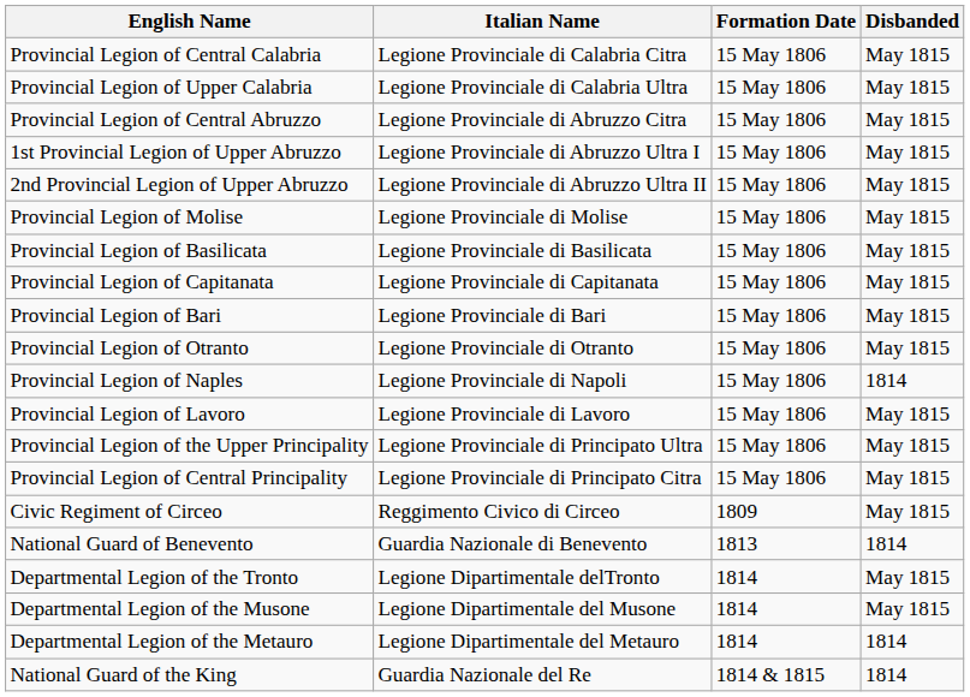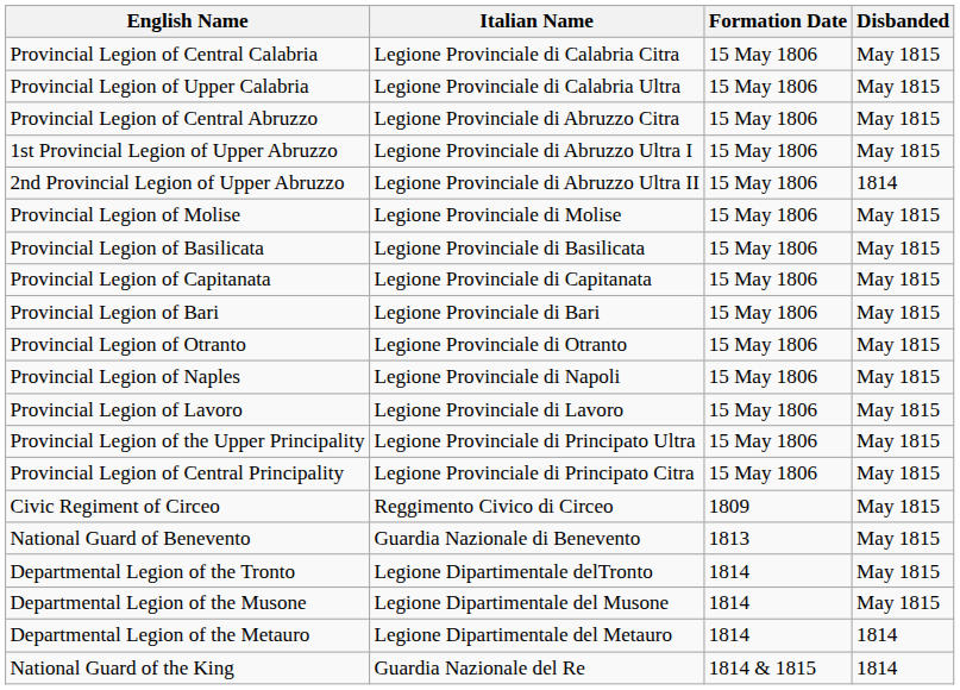 <table class="wikitable sortable">
 <tr>
 <th>English Name</th>
 <th>Italian Name</th>
 <th>Formation Date</th>
 <th>Disbanded</th>
 </tr>
 <tr>
 <td>Provincial Legion of Central Calabria</td>
 <td>Legione Provinciale di Calabria Citra</td>
 <td>15 May 1806</td>
 <td>May 1815</td>
 </tr>
 <tr>
 <td>Provincial Legion of Upper Calabria</td>
 <td>Legione Provinciale di Calabria Ultra</td>
 <td>15 May 1806</td>
 <td>May 1815</td>
 </tr>
 <tr>
 <td>Provincial Legion of Central Abruzzo</td>
 <td>Legione Provinciale di Abruzzo Citra</td>
 <td>15 May 1806</td>
 <td>May 1815</td>
 </tr>
 <tr>
 <td>1st Provincial Legion of Upper Abruzzo</td>
 <td>Legione Provinciale di Abruzzo Ultra I</td>
 <td>15 May 1806</td>
 <td>May 1815</td>
 </tr>
 <tr>
 <td>2nd Provincial Legion of Upper Abruzzo</td>
 <td>Legione Provinciale di Abruzzo Ultra II</td>
 <td>15 May 1806</td>
-<td>May 1815</td>
+<td>1814</td>
 </tr>
 <tr>
 <td>Provincial Legion of Molise</td>
 <td>Legione Provinciale di Molise</td>
 <td>15 May 1806</td>
 <td>May 1815</td>
 </tr>
 <tr>
 <td>Provincial Legion of Basilicata</td>
 <td>Legione Provinciale di Basilicata</td>
 <td>15 May 1806</td>
 <td>May 1815</td>
 </tr>
 <tr>
 <td>Provincial Legion of Capitanata</td>
 <td>Legione Provinciale di Capitanata</td>
 <td>15 May 1806</td>
 <td>May 1815</td>
 </tr>
 <tr>
 <td>Provincial Legion of Bari</td>
 <td>Legione Provinciale di Bari</td>
 <td>15 May 1806</td>
 <td>May 1815</td>
 </tr>
 <tr>
 <td>Provincial Legion of Otranto</td>
 <td>Legione Provinciale di Otranto</td>
 <td>15 May 1806</td>
 <td>May 1815</td>
 </tr>
 <tr>
 <td>Provincial Legion of Naples</td>
 <td>Legione Provinciale di Napoli</td>
 <td>15 May 1806</td>
-<td>1814</td>
+<td>May 1815</td>
 </tr>
 <tr>
 <td>Provincial Legion of Lavoro</td>
 <td>Legione Provinciale di Lavoro</td>
 <td>15 May 1806</td>
 <td>May 1815</td>
 </tr>
 <tr>
 <td>Provincial Legion of the Upper Principality</td>
 <td>Legione Provinciale di Principato Ultra</td>
 <td>15 May 1806</td>
 <td>May 1815</td>
 </tr>
 <tr>
 <td>Provincial Legion of Central Principality</td>
 <td>Legione Provinciale di Principato Citra</td>
 <td>15 May 1806</td>
 <td>May 1815</td>
 </tr>
 <tr>
 <td>Civic Regiment of Circeo</td>
 <td>Reggimento Civico di Circeo</td>
 <td>1809</td>
 <td>May 1815</td>
 </tr>
 <tr>
 <td>National Guard of Benevento</td>
 <td>Guardia Nazionale di Benevento</td>
 <td>1813</td>
-<td>1814</td>
+<td>May 1815</td>
 </tr>
 <tr>
 <td>Departmental Legion of the Tronto</td>
 <td>Legione Dipartimentale delTronto</td>
 <td>1814</td>
 <td>May 1815</td>
 </tr>
 <tr>
 <td>Departmental Legion of the Musone</td>
 <td>Legione Dipartimentale del Musone</td>
 <td>1814</td>
 <td>May 1815</td>
 </tr>
 <tr>
 <td>Departmental Legion of the Metauro</td>
 <td>Legione Dipartimentale del Metauro</td>
 <td>1814</td>
 <td>1814</td>
 </tr>
 <tr>
 <td>National Guard of the King</td>
 <td>Guardia Nazionale del Re</td>
 <td>1814 & 1815</td>
 <td>1814</td>
 </tr>
 </table>
